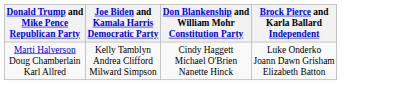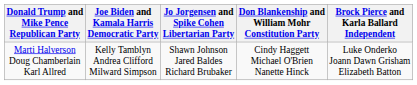 <table class="wikitable" style="font-size:90%;text-align:center;">
 <tr>
 <th><a href='#'>Donald Trump</a> and<br><a href='#'>Mike Pence</a><br><a href='#'>Republican Party</a></th>
 <th><a href='#'>Joe Biden</a> and<br><a href='#'>Kamala Harris</a><br><a href='#'>Democratic Party</a></th>
+<th><a href='#'>Jo Jorgensen</a> and<br><a href='#'>Spike Cohen</a><br><a href='#'>Libertarian Party</a></th>
 <th><a href='#'>Don Blankenship</a> and<br> William Mohr<br><a href='#'>Constitution Party</a></th>
 <th><a href='#'>Brock Pierce</a> and<br> Karla Ballard<br><a href='#'>Independent</a></th>
 </tr>
 <tr>
 <td><a href='#'>Marti Halverson</a><br>Doug Chamberlain<br>Karl Allred</td>
 <td>Kelly Tamblyn<br>Andrea Clifford<br>Milward Simpson</td>
+<td>Shawn Johnson<br>Jared Baldes<br>Richard Brubaker</td>
 <td>Cindy Haggett<br>Michael O'Brien<br>Nanette Hinck</td>
 <td>Luke Onderko<br>Joann Dawn Grisham<br>Elizabeth Batton</td>
 </tr>
 </table>
